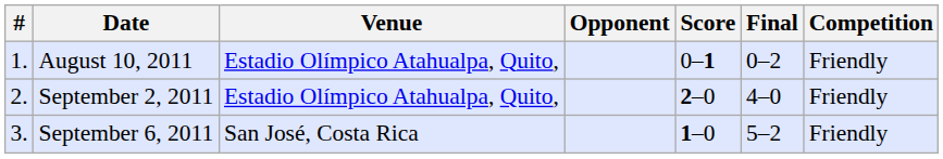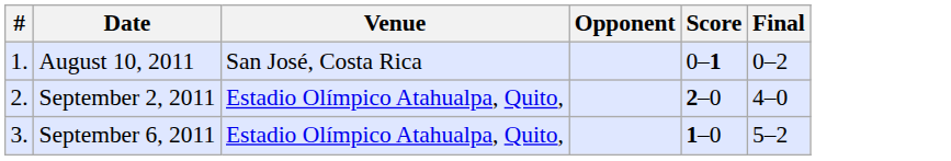 <table class="wikitable collapsible">
 <tr>
 <th>#</th>
 <th>Date</th>
 <th>Venue</th>
 <th>Opponent</th>
 <th>Score</th>
 <th>Final</th>
-<th>Competition</th>
 </tr>
 <tr bgcolor=#DFE7FF>
 <td>1.</td>
 <td>August 10, 2011</td>
-<td><a href='#'>Estadio Olímpico Atahualpa</a>, <a href='#'>Quito</a>,</td>
+<td>San José, Costa Rica</td>
 <td></td>
 <td>0–<strong>1</strong></td>
 <td>0–2</td>
-<td>Friendly</td>
 </tr>
 <tr bgcolor=#DFE7FF>
 <td>2.</td>
 <td>September 2, 2011</td>
 <td><a href='#'>Estadio Olímpico Atahualpa</a>, <a href='#'>Quito</a>,</td>
 <td></td>
 <td><strong>2</strong>–0</td>
 <td>4–0</td>
-<td>Friendly</td>
 </tr>
 <tr bgcolor=#DFE7FF>
 <td>3.</td>
 <td>September 6, 2011</td>
-<td>San José, Costa Rica</td>
+<td><a href='#'>Estadio Olímpico Atahualpa</a>, <a href='#'>Quito</a>,</td>
 <td></td>
 <td><strong>1</strong>–0</td>
 <td>5–2</td>
-<td>Friendly</td>
 </tr>
 </table>
